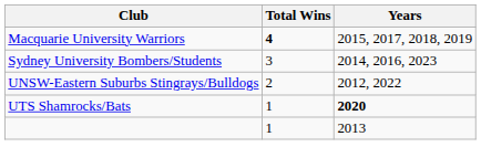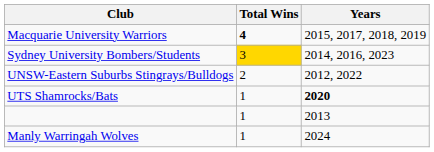 <table class="wikitable sortable">
 <tr>
 <th>Club</th>
 <th>Total Wins</th>
 <th>Years</th>
 </tr>
 <tr>
 <td><a href='#'>Macquarie University Warriors</a></td>
 <td><strong>4</strong></td>
 <td>2015, 2017, 2018, 2019</td>
 </tr>
 <tr>
 <td><a href='#'>Sydney University Bombers/Students</a></td>
-<td>3</td>
+<td style="background: gold;">3</td>
 <td>2014, 2016, 2023</td>
 </tr>
 <tr>
 <td><a href='#'>UNSW-Eastern Suburbs Stingrays/Bulldogs</a></td>
 <td>2</td>
 <td>2012, 2022</td>
 </tr>
 <tr>
 <td><a href='#'>UTS Shamrocks/Bats</a></td>
 <td>1</td>
 <td><strong>2020</strong></td>
 </tr>
 <tr>
 <td></td>
 <td>1</td>
 <td>2013</td>
 </tr>
+<tr>
+<td><a href='#'>Manly Warringah Wolves</a></td>
+<td>1</td>
+<td>2024</td>
+</tr>
 </table>
